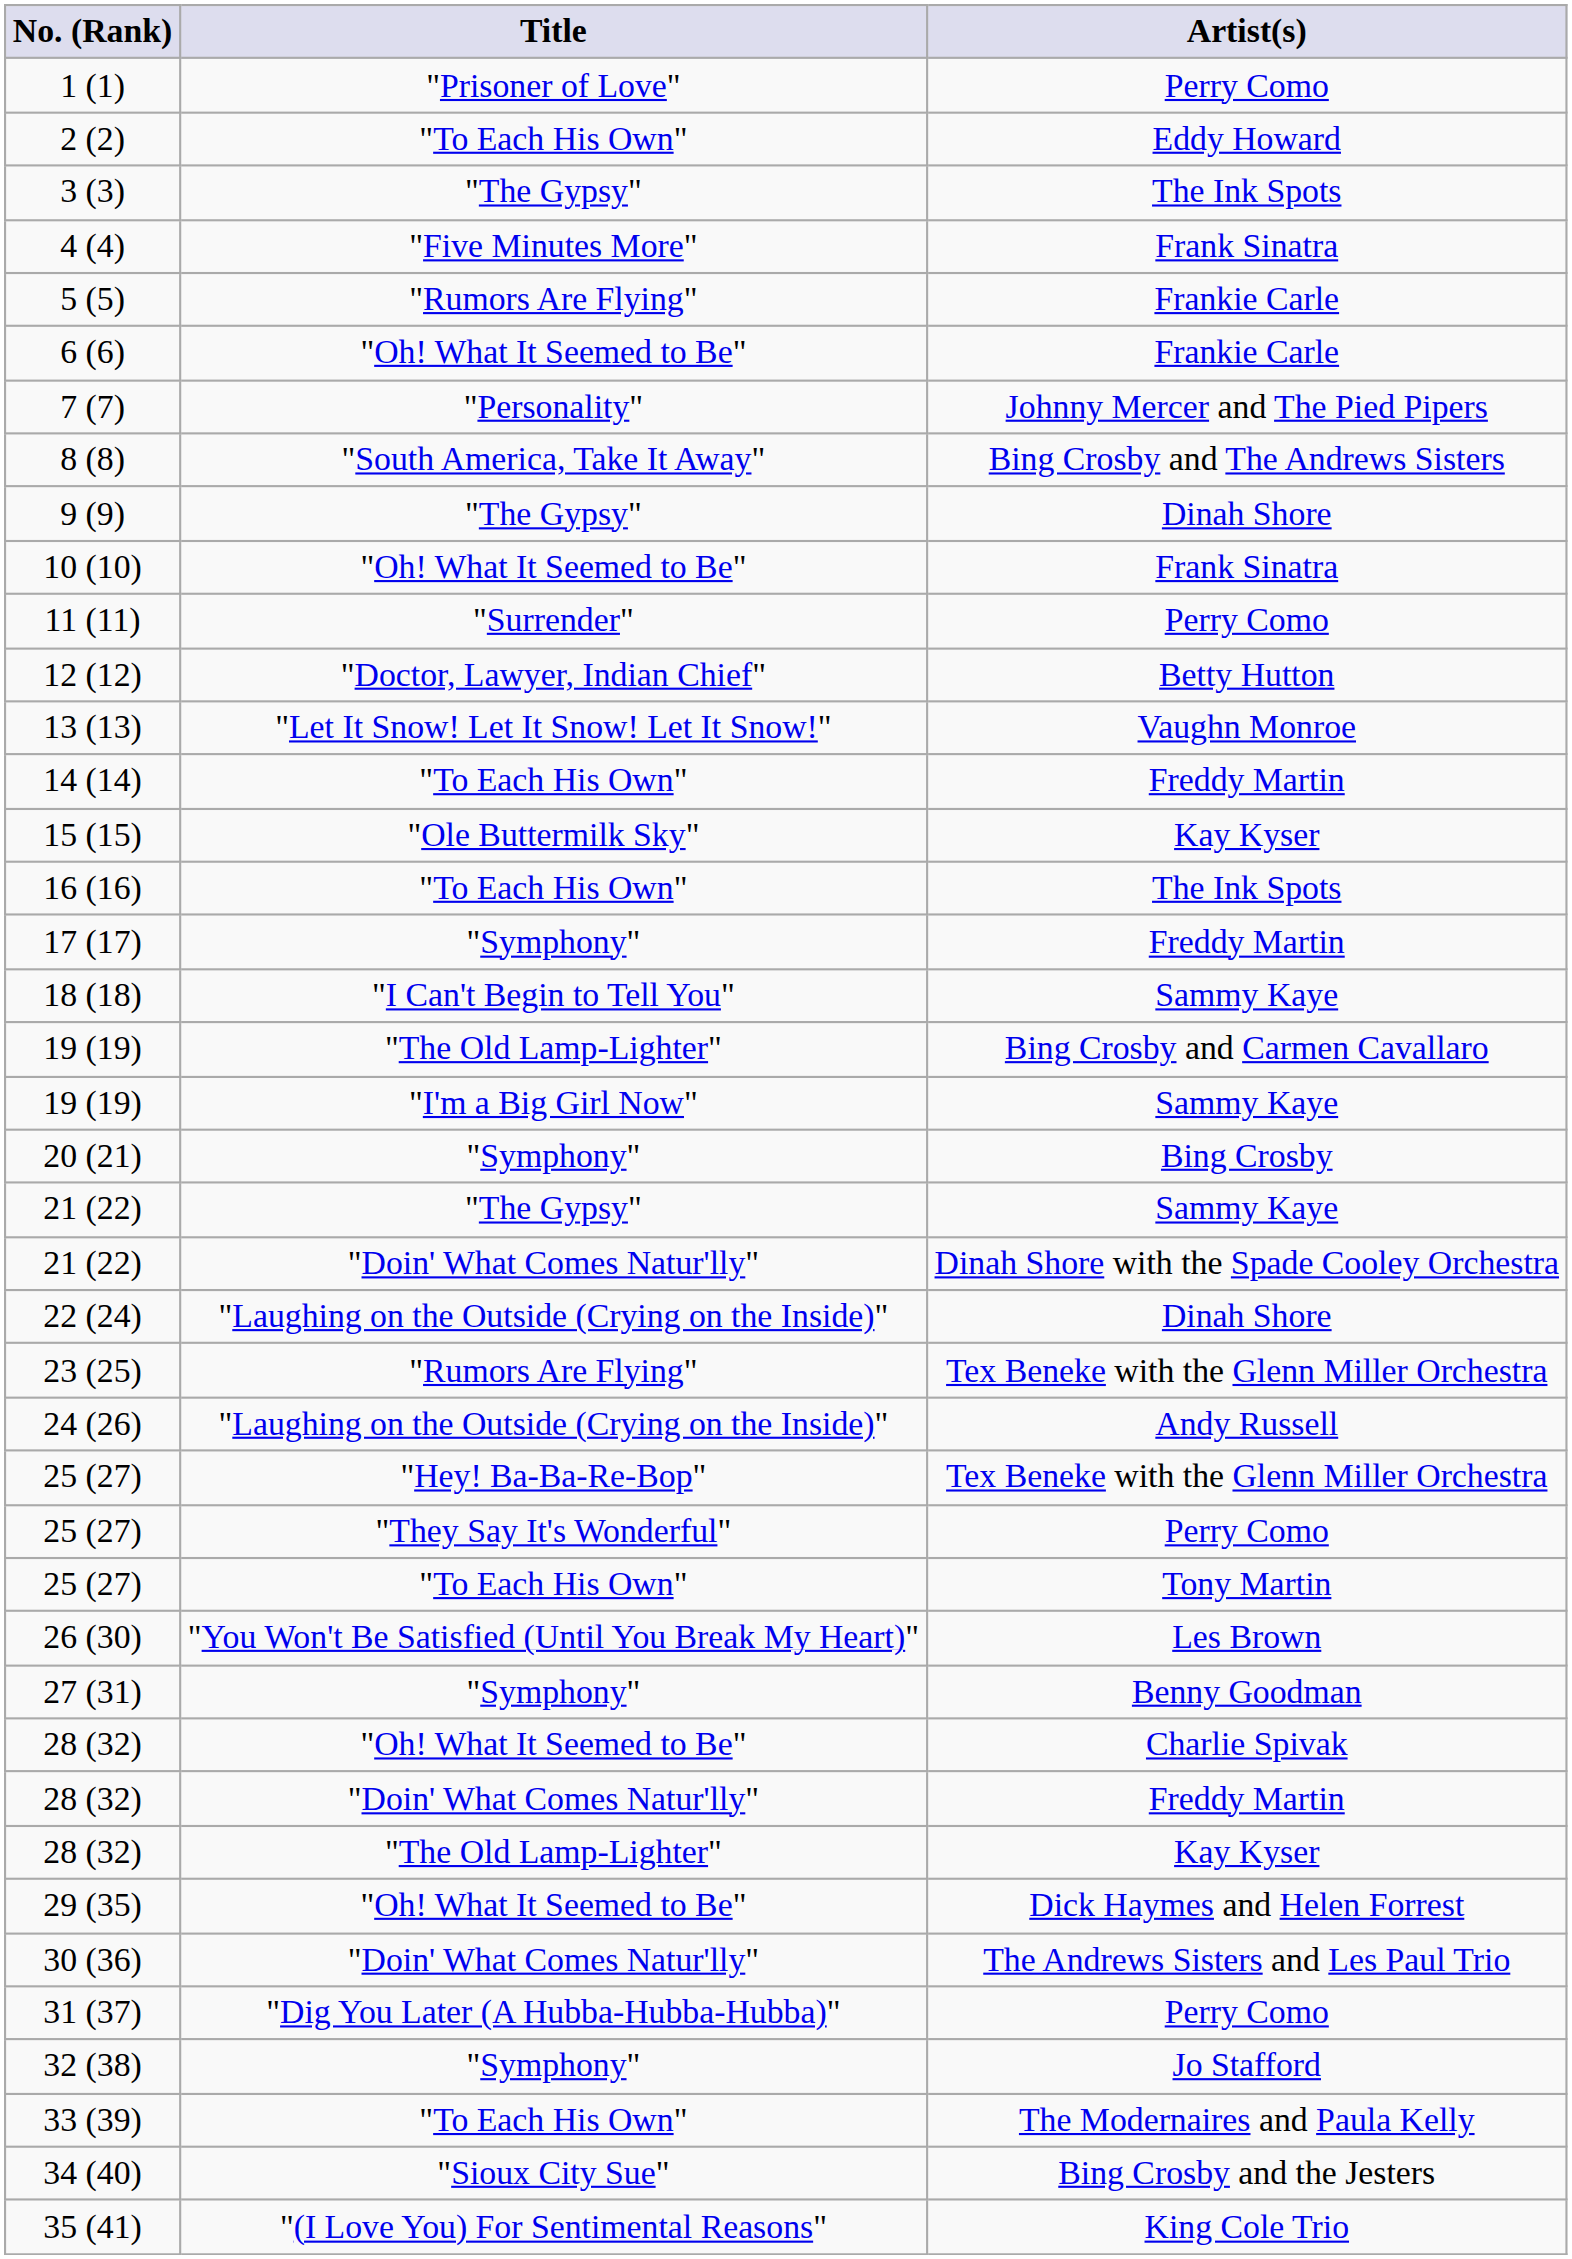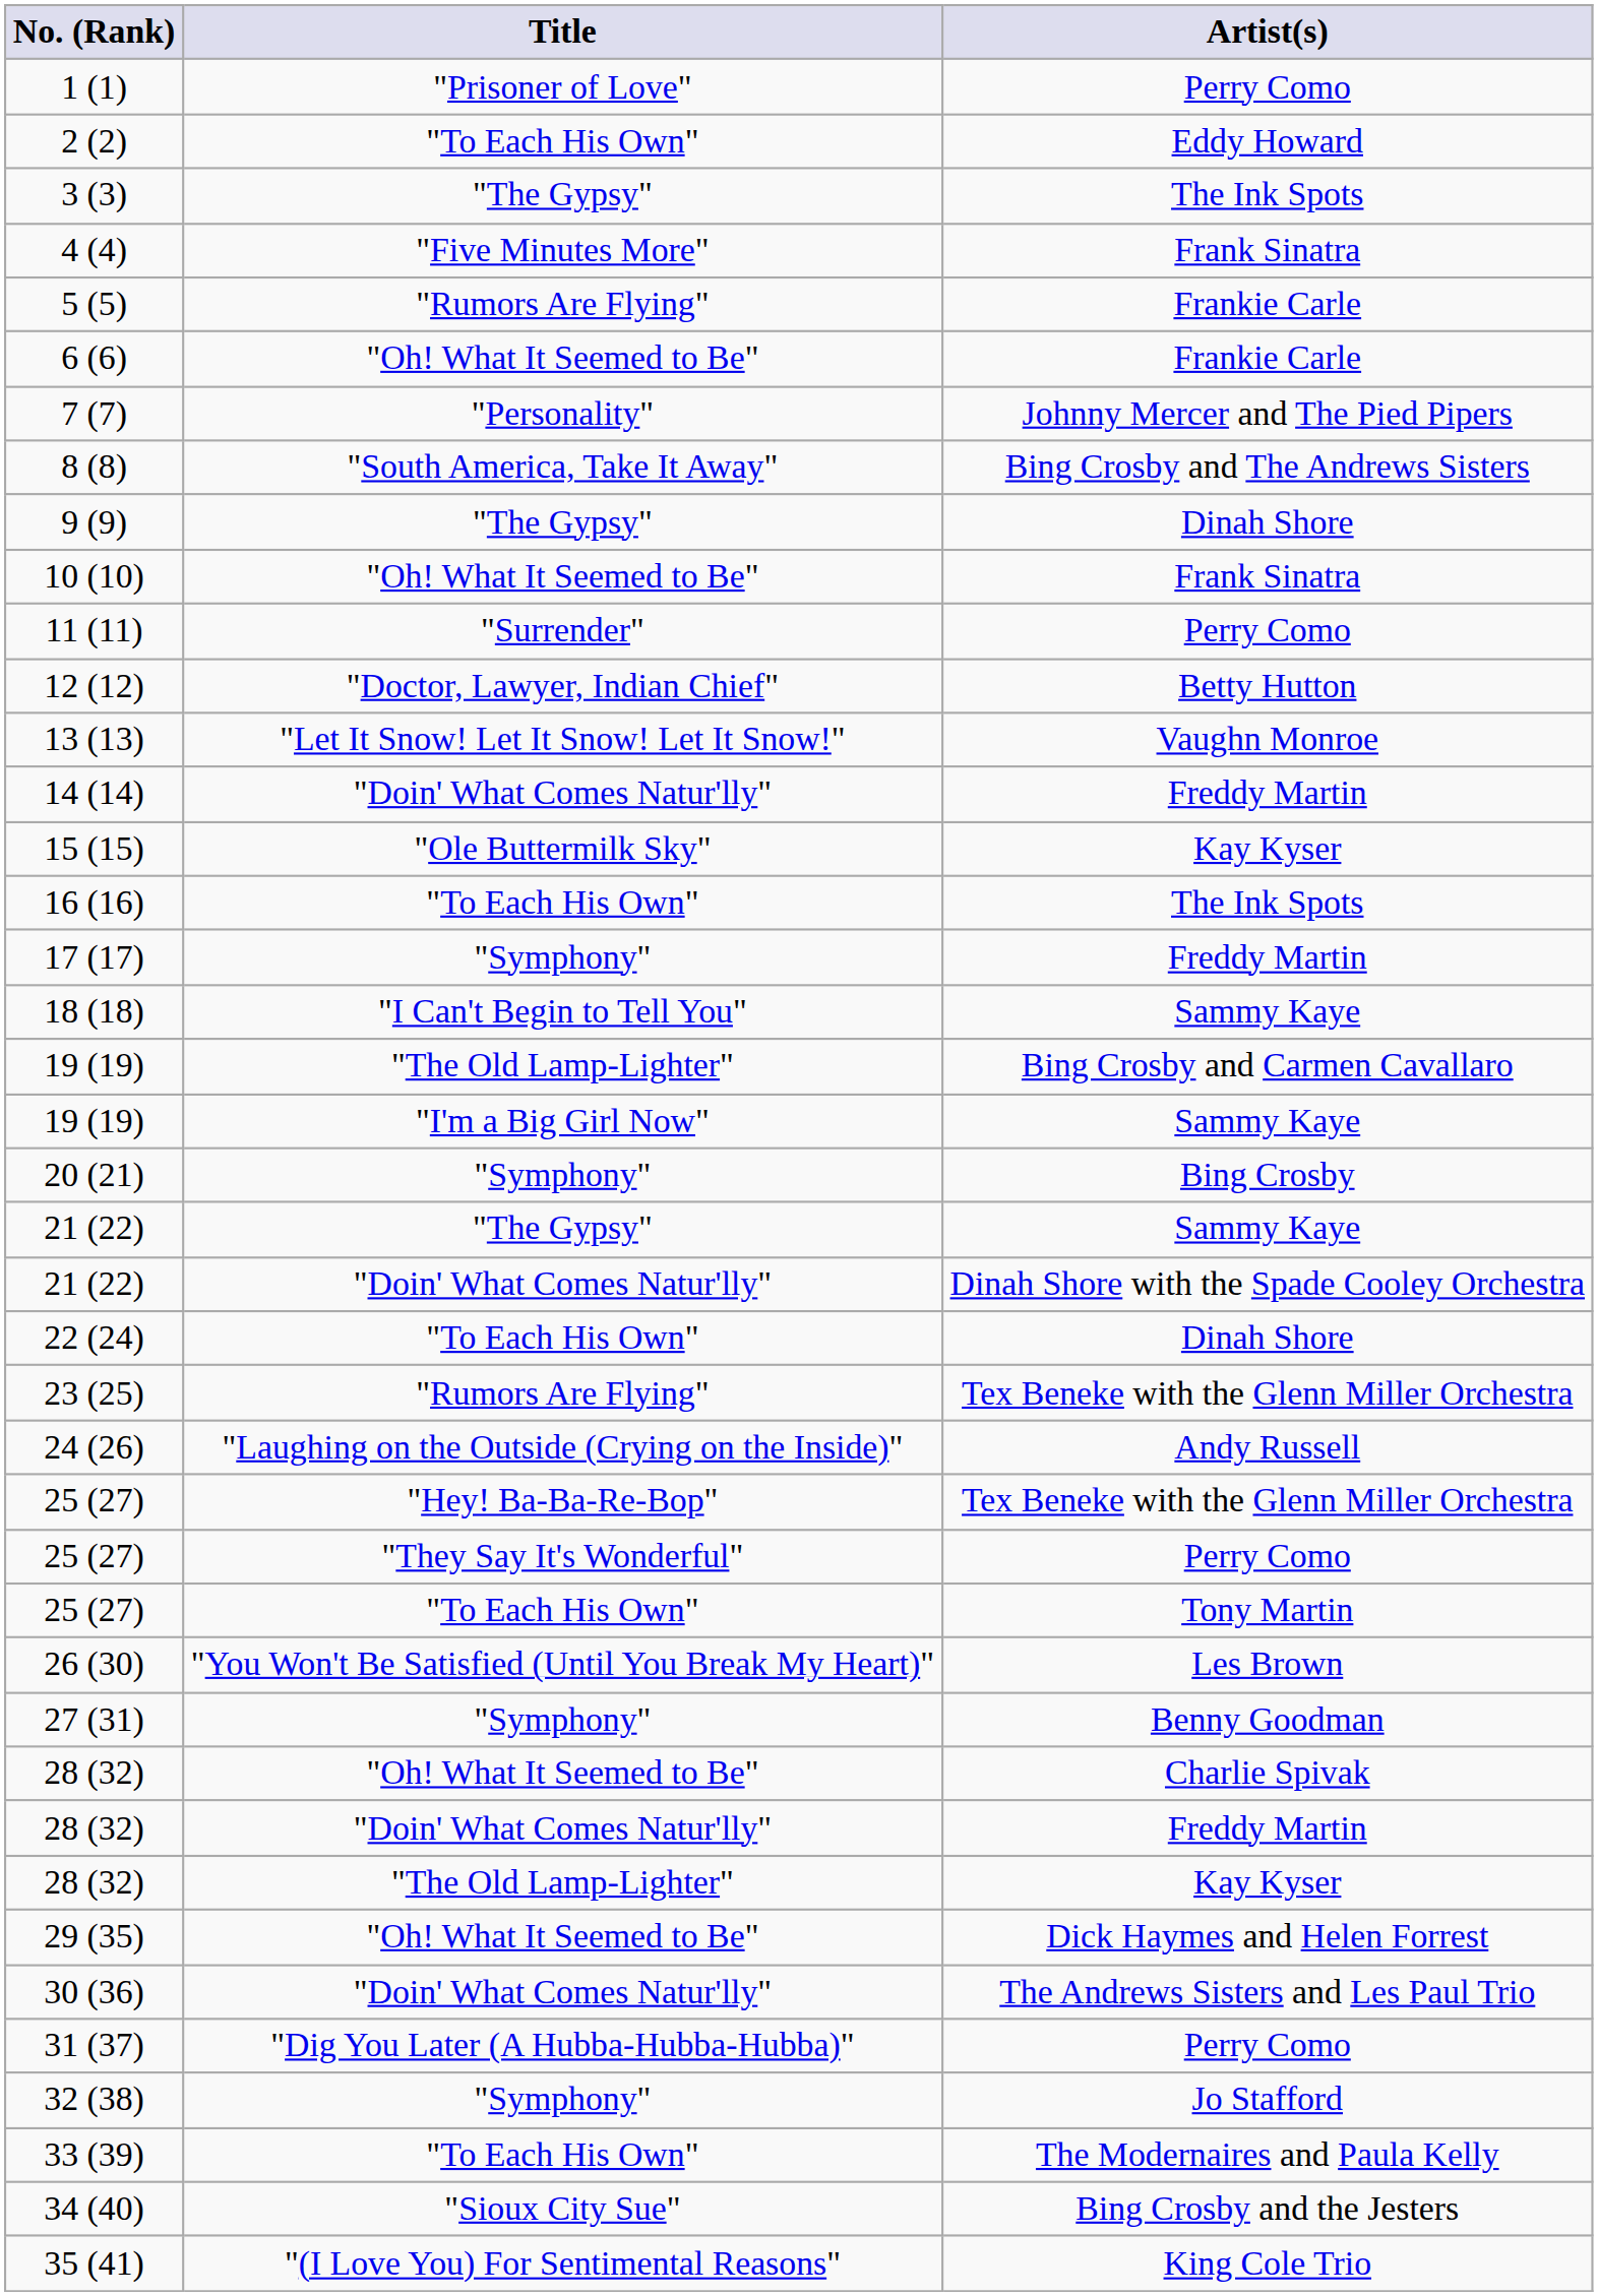 <table class="wikitable sortable" style="text-align: center">
 <tr>
 <th scope="col" style="background:#dde;">No. (Rank)</th>
 <th scope="col" style="background:#dde;">Title</th>
 <th scope="col" style="background:#dde;">Artist(s)</th>
 </tr>
 <tr>
 <td>1 (1)</td>
 <td>"<a href='#'>Prisoner of Love</a>"</td>
 <td><a href='#'>Perry Como</a></td>
 </tr>
 <tr>
 <td>2 (2)</td>
 <td>"<a href='#'>To Each His Own</a>"</td>
 <td><a href='#'>Eddy Howard</a></td>
 </tr>
 <tr>
 <td>3 (3)</td>
 <td>"<a href='#'>The Gypsy</a>"</td>
 <td><a href='#'>The Ink Spots</a></td>
 </tr>
 <tr>
 <td>4 (4)</td>
 <td>"<a href='#'>Five Minutes More</a>"</td>
 <td><a href='#'>Frank Sinatra</a></td>
 </tr>
 <tr>
 <td>5 (5)</td>
 <td>"<a href='#'>Rumors Are Flying</a>"</td>
 <td><a href='#'>Frankie Carle</a></td>
 </tr>
 <tr>
 <td>6 (6)</td>
 <td>"<a href='#'>Oh! What It Seemed to Be</a>"</td>
 <td><a href='#'>Frankie Carle</a></td>
 </tr>
 <tr>
 <td>7 (7)</td>
 <td>"<a href='#'>Personality</a>"</td>
 <td><a href='#'>Johnny Mercer</a> and <a href='#'>The Pied Pipers</a></td>
 </tr>
 <tr>
 <td>8 (8)</td>
 <td>"<a href='#'>South America, Take It Away</a>"</td>
 <td><a href='#'>Bing Crosby</a> and <a href='#'>The Andrews Sisters</a></td>
 </tr>
 <tr>
 <td>9 (9)</td>
 <td>"<a href='#'>The Gypsy</a>"</td>
 <td><a href='#'>Dinah Shore</a></td>
 </tr>
 <tr>
 <td>10 (10)</td>
 <td>"<a href='#'>Oh! What It Seemed to Be</a>"</td>
 <td><a href='#'>Frank Sinatra</a></td>
 </tr>
 <tr>
 <td>11 (11)</td>
 <td>"<a href='#'>Surrender</a>"</td>
 <td><a href='#'>Perry Como</a></td>
 </tr>
 <tr>
 <td>12 (12)</td>
 <td>"<a href='#'>Doctor, Lawyer, Indian Chief</a>"</td>
 <td><a href='#'>Betty Hutton</a></td>
 </tr>
 <tr>
 <td>13 (13)</td>
 <td>"<a href='#'>Let It Snow! Let It Snow! Let It Snow!</a>"</td>
 <td><a href='#'>Vaughn Monroe</a></td>
 </tr>
 <tr>
 <td>14 (14)</td>
-<td>"<a href='#'>To Each His Own</a>"</td>
+<td>"<a href='#'>Doin' What Comes Natur'lly</a>"</td>
 <td><a href='#'>Freddy Martin</a></td>
 </tr>
 <tr>
 <td>15 (15)</td>
 <td>"<a href='#'>Ole Buttermilk Sky</a>"</td>
 <td><a href='#'>Kay Kyser</a></td>
 </tr>
 <tr>
 <td>16 (16)</td>
 <td>"<a href='#'>To Each His Own</a>"</td>
 <td><a href='#'>The Ink Spots</a></td>
 </tr>
 <tr>
 <td>17 (17)</td>
 <td>"<a href='#'>Symphony</a>"</td>
 <td><a href='#'>Freddy Martin</a></td>
 </tr>
 <tr>
 <td>18 (18)</td>
 <td>"<a href='#'>I Can't Begin to Tell You</a>"</td>
 <td><a href='#'>Sammy Kaye</a></td>
 </tr>
 <tr>
 <td>19 (19)</td>
 <td>"<a href='#'>The Old Lamp-Lighter</a>"</td>
 <td><a href='#'>Bing Crosby</a> and <a href='#'>Carmen Cavallaro</a></td>
 </tr>
 <tr>
 <td>19 (19)</td>
 <td>"<a href='#'>I'm a Big Girl Now</a>"</td>
 <td><a href='#'>Sammy Kaye</a></td>
 </tr>
 <tr>
 <td>20 (21)</td>
 <td>"<a href='#'>Symphony</a>"</td>
 <td><a href='#'>Bing Crosby</a></td>
 </tr>
 <tr>
 <td>21 (22)</td>
 <td>"<a href='#'>The Gypsy</a>"</td>
 <td><a href='#'>Sammy Kaye</a></td>
 </tr>
 <tr>
 <td>21 (22)</td>
 <td>"<a href='#'>Doin' What Comes Natur'lly</a>"</td>
 <td><a href='#'>Dinah Shore</a> with the <a href='#'>Spade Cooley Orchestra</a></td>
 </tr>
 <tr>
 <td>22 (24)</td>
-<td>"<a href='#'>Laughing on the Outside (Crying on the Inside)</a>"</td>
+<td>"<a href='#'>To Each His Own</a>"</td>
 <td><a href='#'>Dinah Shore</a></td>
 </tr>
 <tr>
 <td>23 (25)</td>
 <td>"<a href='#'>Rumors Are Flying</a>"</td>
 <td><a href='#'>Tex Beneke</a> with the <a href='#'>Glenn Miller Orchestra</a></td>
 </tr>
 <tr>
 <td>24 (26)</td>
 <td>"<a href='#'>Laughing on the Outside (Crying on the Inside)</a>"</td>
 <td><a href='#'>Andy Russell</a></td>
 </tr>
 <tr>
 <td>25 (27)</td>
 <td>"<a href='#'>Hey! Ba-Ba-Re-Bop</a>"</td>
 <td><a href='#'>Tex Beneke</a> with the <a href='#'>Glenn Miller Orchestra</a></td>
 </tr>
 <tr>
 <td>25 (27)</td>
 <td>"<a href='#'>They Say It's Wonderful</a>"</td>
 <td><a href='#'>Perry Como</a></td>
 </tr>
 <tr>
 <td>25 (27)</td>
 <td>"<a href='#'>To Each His Own</a>"</td>
 <td><a href='#'>Tony Martin</a></td>
 </tr>
 <tr>
 <td>26 (30)</td>
 <td>"<a href='#'>You Won't Be Satisfied (Until You Break My Heart)</a>"</td>
 <td><a href='#'> Les Brown</a></td>
 </tr>
 <tr>
 <td>27 (31)</td>
 <td>"<a href='#'>Symphony</a>"</td>
 <td><a href='#'>Benny Goodman</a></td>
 </tr>
 <tr>
 <td>28 (32)</td>
 <td>"<a href='#'>Oh! What It Seemed to Be</a>"</td>
 <td><a href='#'>Charlie Spivak</a></td>
 </tr>
 <tr>
 <td>28 (32)</td>
 <td>"<a href='#'>Doin' What Comes Natur'lly</a>"</td>
 <td><a href='#'>Freddy Martin</a></td>
 </tr>
 <tr>
 <td>28 (32)</td>
 <td>"<a href='#'>The Old Lamp-Lighter</a>"</td>
 <td><a href='#'>Kay Kyser</a></td>
 </tr>
 <tr>
 <td>29 (35)</td>
 <td>"<a href='#'>Oh! What It Seemed to Be</a>"</td>
 <td><a href='#'>Dick Haymes</a> and <a href='#'>Helen Forrest</a></td>
 </tr>
 <tr>
 <td>30 (36)</td>
 <td>"<a href='#'>Doin' What Comes Natur'lly</a>"</td>
 <td><a href='#'>The Andrews Sisters</a> and <a href='#'>Les Paul Trio</a></td>
 </tr>
 <tr>
 <td>31 (37)</td>
 <td>"<a href='#'>Dig You Later (A Hubba-Hubba-Hubba)</a>"</td>
 <td><a href='#'>Perry Como</a></td>
 </tr>
 <tr>
 <td>32 (38)</td>
 <td>"<a href='#'>Symphony</a>"</td>
 <td><a href='#'>Jo Stafford</a></td>
 </tr>
 <tr>
 <td>33 (39)</td>
 <td>"<a href='#'>To Each His Own</a>"</td>
 <td><a href='#'>The Modernaires</a> and <a href='#'>Paula Kelly</a></td>
 </tr>
 <tr>
 <td>34 (40)</td>
 <td>"<a href='#'>Sioux City Sue</a>"</td>
 <td><a href='#'>Bing Crosby</a> and the Jesters</td>
 </tr>
 <tr>
 <td>35 (41)</td>
 <td>"<a href='#'>(I Love You) For Sentimental Reasons</a>"</td>
 <td><a href='#'>King Cole Trio</a></td>
 </tr>
 </table>
